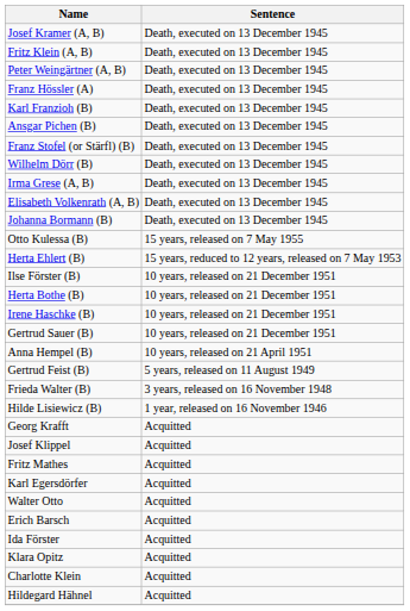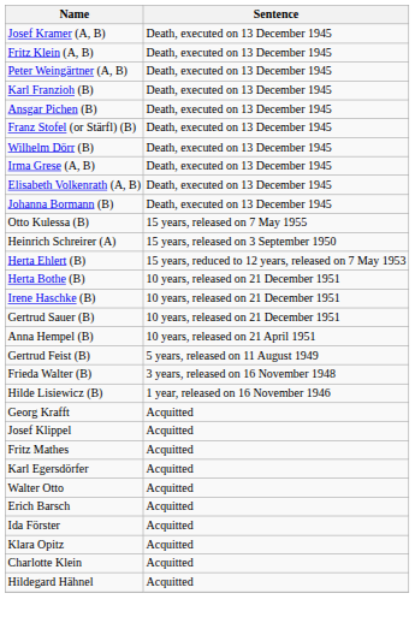 <table class="wikitable">
 <tr>
 <th align="left">Name</th>
 <th align="left">Sentence</th>
 </tr>
 <tr>
 <td><a href='#'>Josef Kramer</a> (A, B)</td>
 <td>Death, executed on 13 December 1945</td>
 </tr>
 <tr>
 <td><a href='#'>Fritz Klein</a> (A, B)</td>
 <td>Death, executed on 13 December 1945</td>
 </tr>
 <tr>
 <td><a href='#'>Peter Weingärtner</a> (A, B)</td>
-<td>Death, executed on 13 December 1945</td>
-</tr>
-<tr>
-<td><a href='#'>Franz Hössler</a> (A)</td>
 <td>Death, executed on 13 December 1945</td>
 </tr>
 <tr>
 <td><a href='#'>Karl Franzioh</a> (B)</td>
 <td>Death, executed on 13 December 1945</td>
 </tr>
 <tr>
 <td><a href='#'>Ansgar Pichen</a> (B)</td>
 <td>Death, executed on 13 December 1945</td>
 </tr>
 <tr>
 <td><a href='#'>Franz Stofel</a> (or Stärfl) (B)</td>
 <td>Death, executed on 13 December 1945</td>
 </tr>
 <tr>
 <td><a href='#'>Wilhelm Dörr</a> (B)</td>
 <td>Death, executed on 13 December 1945</td>
 </tr>
 <tr>
 <td><a href='#'>Irma Grese</a> (A, B)</td>
 <td>Death, executed on 13 December 1945</td>
 </tr>
 <tr>
 <td><a href='#'>Elisabeth Volkenrath</a> (A, B)</td>
 <td>Death, executed on 13 December 1945</td>
 </tr>
 <tr>
 <td><a href='#'>Johanna Bormann</a> (B)</td>
 <td>Death, executed on 13 December 1945</td>
 </tr>
 <tr>
 <td>Otto Kulessa (B)</td>
 <td>15 years, released on 7 May 1955</td>
 </tr>
 <tr>
+<td>Heinrich Schreirer (A)</td>
+<td>15 years, released on 3 September 1950</td>
+</tr>
+<tr>
 <td><a href='#'>Herta Ehlert</a> (B)</td>
 <td>15 years, reduced to 12 years, released on 7 May 1953</td>
-</tr>
-<tr>
-<td>Ilse Förster (B)</td>
-<td>10 years, released on 21 December 1951</td>
 </tr>
 <tr>
 <td><a href='#'>Herta Bothe</a> (B)</td>
 <td>10 years, released on 21 December 1951</td>
 </tr>
 <tr>
 <td><a href='#'>Irene Haschke</a> (B)</td>
 <td>10 years, released on 21 December 1951</td>
 </tr>
 <tr>
 <td>Gertrud Sauer (B)</td>
 <td>10 years, released on 21 December 1951</td>
 </tr>
 <tr>
 <td>Anna Hempel (B)</td>
 <td>10 years, released on 21 April 1951</td>
 </tr>
 <tr>
 <td>Gertrud Feist (B)</td>
 <td>5 years, released on 11 August 1949</td>
 </tr>
 <tr>
 <td>Frieda Walter (B)</td>
 <td>3 years, released on 16 November 1948</td>
 </tr>
 <tr>
 <td>Hilde Lisiewicz (B)</td>
 <td>1 year, released on 16 November 1946</td>
 </tr>
 <tr>
 <td>Georg Krafft</td>
 <td>Acquitted</td>
 </tr>
 <tr>
 <td>Josef Klippel</td>
 <td>Acquitted</td>
 </tr>
 <tr>
 <td>Fritz Mathes</td>
 <td>Acquitted</td>
 </tr>
 <tr>
 <td>Karl Egersdörfer</td>
 <td>Acquitted</td>
 </tr>
 <tr>
 <td>Walter Otto</td>
 <td>Acquitted</td>
 </tr>
 <tr>
 <td>Erich Barsch</td>
 <td>Acquitted</td>
 </tr>
 <tr>
 <td>Ida Förster</td>
 <td>Acquitted</td>
 </tr>
 <tr>
 <td>Klara Opitz</td>
 <td>Acquitted</td>
 </tr>
 <tr>
 <td>Charlotte Klein</td>
 <td>Acquitted</td>
 </tr>
 <tr>
 <td>Hildegard Hähnel</td>
 <td>Acquitted</td>
 </tr>
 <tr>
 </tr>
 </table>
